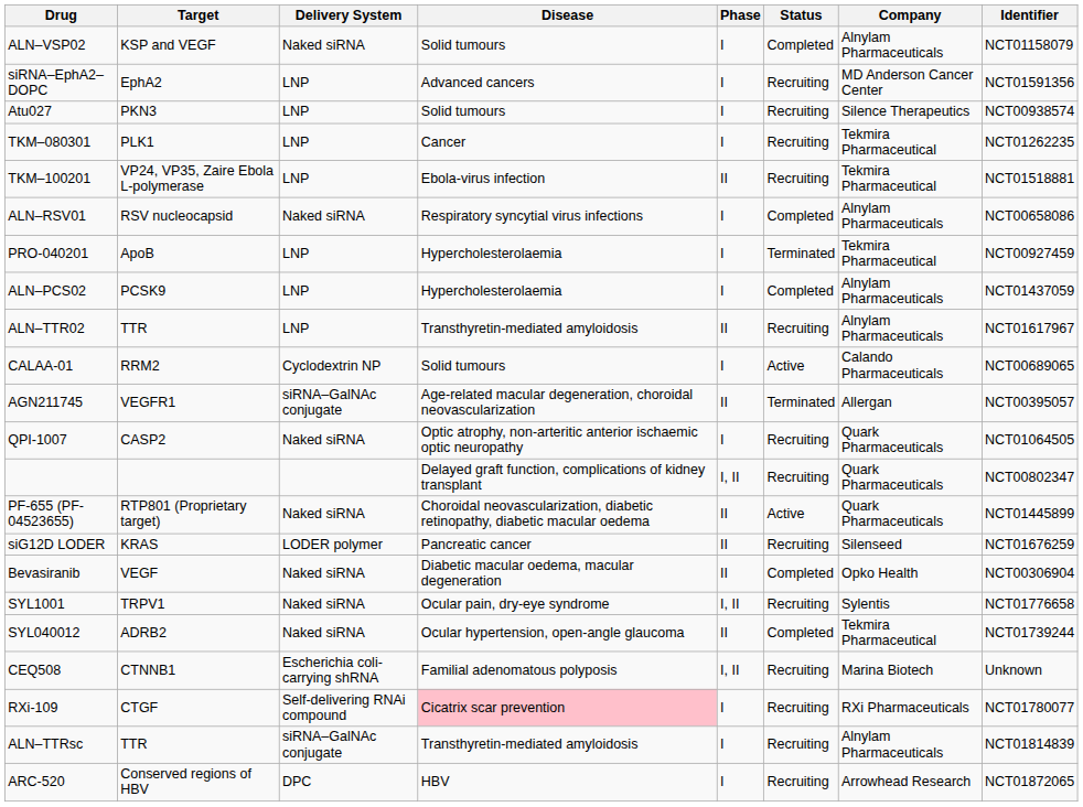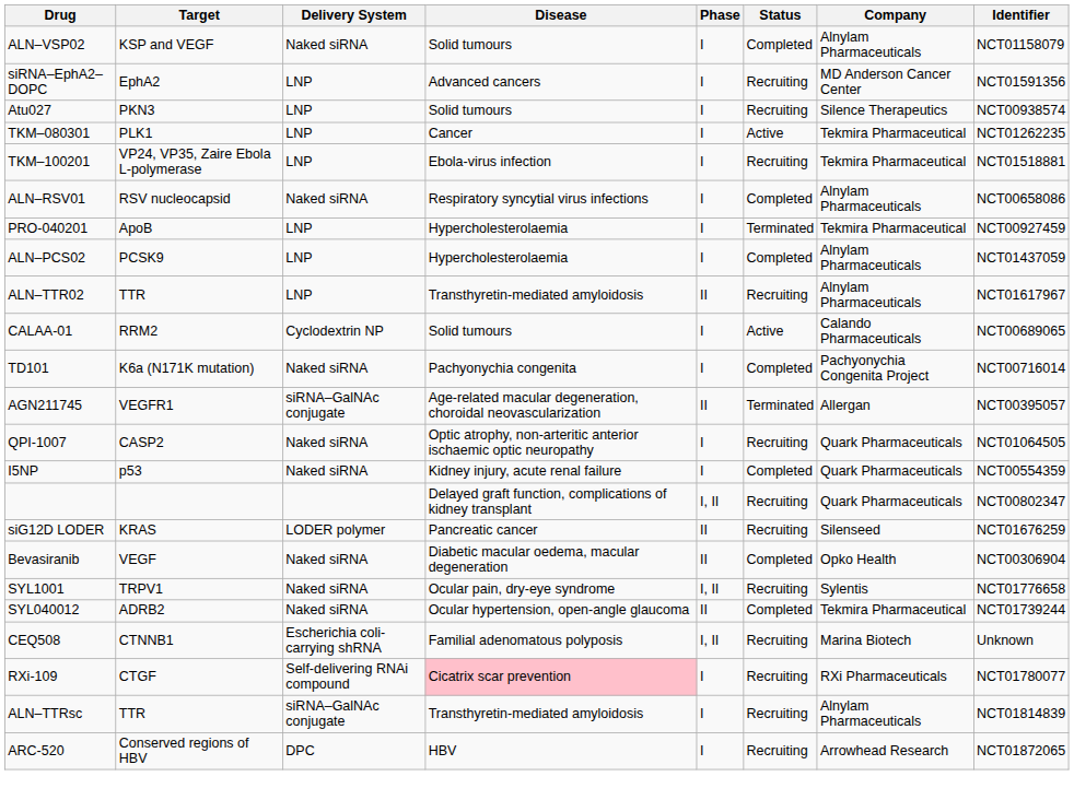 <table class="wikitable">
 <tr>
 <th>Drug</th>
 <th>Target</th>
 <th>Delivery System</th>
 <th>Disease</th>
 <th>Phase</th>
 <th>Status</th>
 <th>Company</th>
 <th>Identifier</th>
 </tr>
 <tr>
 <td>ALN–VSP02</td>
 <td>KSP and VEGF</td>
 <td>Naked siRNA</td>
 <td>Solid tumours</td>
 <td>I</td>
 <td>Completed</td>
 <td>Alnylam Pharmaceuticals</td>
 <td>NCT01158079</td>
 </tr>
 <tr>
 <td>siRNA–EphA2–DOPC</td>
 <td>EphA2</td>
 <td>LNP</td>
 <td>Advanced cancers</td>
 <td>I</td>
 <td>Recruiting</td>
 <td>MD Anderson Cancer Center</td>
 <td>NCT01591356</td>
 </tr>
 <tr>
 <td>Atu027</td>
 <td>PKN3</td>
 <td>LNP</td>
 <td>Solid tumours</td>
 <td>I</td>
 <td>Recruiting</td>
 <td>Silence Therapeutics</td>
 <td>NCT00938574</td>
 </tr>
 <tr>
 <td>TKM–080301</td>
 <td>PLK1</td>
 <td>LNP</td>
 <td>Cancer</td>
 <td>I</td>
-<td>Recruiting</td>
+<td>Active</td>
 <td>Tekmira Pharmaceutical</td>
 <td>NCT01262235</td>
 </tr>
 <tr>
 <td>TKM–100201</td>
 <td>VP24, VP35, Zaire Ebola L-polymerase</td>
 <td>LNP</td>
 <td>Ebola-virus infection</td>
-<td>II</td>
+<td>I</td>
 <td>Recruiting</td>
 <td>Tekmira Pharmaceutical</td>
 <td>NCT01518881</td>
 </tr>
 <tr>
 <td>ALN–RSV01</td>
 <td>RSV nucleocapsid</td>
 <td>Naked siRNA</td>
 <td>Respiratory syncytial virus infections</td>
 <td>I</td>
 <td>Completed</td>
 <td>Alnylam Pharmaceuticals</td>
 <td>NCT00658086</td>
 </tr>
 <tr>
 <td>PRO-040201</td>
 <td>ApoB</td>
 <td>LNP</td>
 <td>Hypercholesterolaemia</td>
 <td>I</td>
 <td>Terminated</td>
 <td>Tekmira Pharmaceutical</td>
 <td>NCT00927459</td>
 </tr>
 <tr>
 <td>ALN–PCS02</td>
 <td>PCSK9</td>
 <td>LNP</td>
 <td>Hypercholesterolaemia</td>
 <td>I</td>
 <td>Completed</td>
 <td>Alnylam Pharmaceuticals</td>
 <td>NCT01437059</td>
 </tr>
 <tr>
 <td>ALN–TTR02</td>
 <td>TTR</td>
 <td>LNP</td>
 <td>Transthyretin-mediated amyloidosis</td>
 <td>II</td>
 <td>Recruiting</td>
 <td>Alnylam Pharmaceuticals</td>
 <td>NCT01617967</td>
 </tr>
 <tr>
 <td>CALAA-01</td>
 <td>RRM2</td>
 <td>Cyclodextrin NP</td>
 <td>Solid tumours</td>
 <td>I</td>
 <td>Active</td>
 <td>Calando Pharmaceuticals</td>
 <td>NCT00689065</td>
 </tr>
 <tr>
+<td>TD101</td>
+<td>K6a (N171K mutation)</td>
+<td>Naked siRNA</td>
+<td>Pachyonychia congenita</td>
+<td>I</td>
+<td>Completed</td>
+<td>Pachyonychia Congenita Project</td>
+<td>NCT00716014</td>
+</tr>
+<tr>
 <td>AGN211745</td>
 <td>VEGFR1</td>
 <td>siRNA–GalNAc conjugate</td>
 <td>Age-related macular degeneration, choroidal neovascularization</td>
 <td>II</td>
 <td>Terminated</td>
 <td>Allergan</td>
 <td>NCT00395057</td>
 </tr>
 <tr>
 <td>QPI-1007</td>
 <td>CASP2</td>
 <td>Naked siRNA</td>
 <td>Optic atrophy, non-arteritic anterior ischaemic optic neuropathy</td>
 <td>I</td>
 <td>Recruiting</td>
 <td>Quark Pharmaceuticals</td>
 <td>NCT01064505</td>
 </tr>
 <tr>
+<td>I5NP</td>
+<td>p53</td>
+<td>Naked siRNA</td>
+<td>Kidney injury, acute renal failure</td>
+<td>I</td>
+<td>Completed</td>
+<td>Quark Pharmaceuticals</td>
+<td>NCT00554359</td>
+</tr>
+<tr>
 <td></td>
 <td></td>
 <td></td>
 <td>Delayed graft function, complications of kidney transplant</td>
 <td>I, II</td>
 <td>Recruiting</td>
 <td>Quark Pharmaceuticals</td>
 <td>NCT00802347</td>
-</tr>
-<tr>
-<td>PF-655 (PF-04523655)</td>
-<td>RTP801 (Proprietary target)</td>
-<td>Naked siRNA</td>
-<td>Choroidal neovascularization, diabetic retinopathy, diabetic macular oedema</td>
-<td>II</td>
-<td>Active</td>
-<td>Quark Pharmaceuticals</td>
-<td>NCT01445899</td>
 </tr>
 <tr>
 <td>siG12D LODER</td>
 <td>KRAS</td>
 <td>LODER polymer</td>
 <td>Pancreatic cancer</td>
 <td>II</td>
 <td>Recruiting</td>
 <td>Silenseed</td>
 <td>NCT01676259</td>
 </tr>
 <tr>
 <td>Bevasiranib</td>
 <td>VEGF</td>
 <td>Naked siRNA</td>
 <td>Diabetic macular oedema, macular degeneration</td>
 <td>II</td>
 <td>Completed</td>
 <td>Opko Health</td>
 <td>NCT00306904</td>
 </tr>
 <tr>
 <td>SYL1001</td>
 <td>TRPV1</td>
 <td>Naked siRNA</td>
 <td>Ocular pain, dry-eye syndrome</td>
 <td>I, II</td>
 <td>Recruiting</td>
 <td>Sylentis</td>
 <td>NCT01776658</td>
 </tr>
 <tr>
 <td>SYL040012</td>
 <td>ADRB2</td>
 <td>Naked siRNA</td>
 <td>Ocular hypertension, open-angle glaucoma</td>
 <td>II</td>
 <td>Completed</td>
 <td>Tekmira Pharmaceutical</td>
 <td>NCT01739244</td>
 </tr>
 <tr>
 <td>CEQ508</td>
 <td>CTNNB1</td>
 <td>Escherichia coli-carrying shRNA</td>
 <td>Familial adenomatous polyposis</td>
 <td>I, II</td>
 <td>Recruiting</td>
 <td>Marina Biotech</td>
 <td>Unknown</td>
 </tr>
 <tr>
 <td>RXi-109</td>
 <td>CTGF</td>
 <td>Self-delivering RNAi compound</td>
 <td style="background: pink;">Cicatrix scar prevention</td>
 <td>I</td>
 <td>Recruiting</td>
 <td>RXi Pharmaceuticals</td>
 <td>NCT01780077</td>
 </tr>
 <tr>
 <td>ALN–TTRsc</td>
 <td>TTR</td>
 <td>siRNA–GalNAc conjugate</td>
 <td>Transthyretin-mediated amyloidosis</td>
 <td>I</td>
 <td>Recruiting</td>
 <td>Alnylam Pharmaceuticals</td>
 <td>NCT01814839</td>
 </tr>
 <tr>
 <td>ARC-520</td>
 <td>Conserved regions of HBV</td>
 <td>DPC</td>
 <td>HBV</td>
 <td>I</td>
 <td>Recruiting</td>
 <td>Arrowhead Research</td>
 <td>NCT01872065</td>
 </tr>
 </table>
